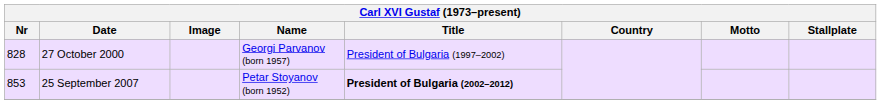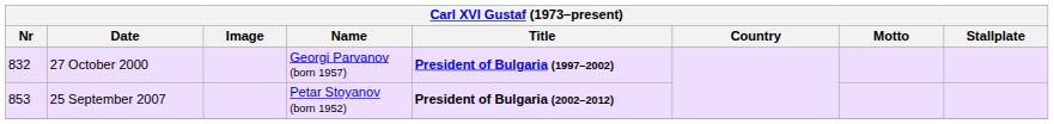 <table class="wikitable" width=100%>
 <tr>
 <th colspan=8><a href='#'>Carl XVI Gustaf</a> (1973–present)</th>
 </tr>
 <tr>
 <th width=4%>Nr</th>
 <th width=15%>Date</th>
 <th width=8%>Image</th>
 <th width=12%>Name</th>
 <th>Title</th>
 <th width=16%>Country</th>
 <th width=10%>Motto</th>
 <th width=10%>Stallplate</th>
 </tr>
 <tr bgcolor="#EEDDFF">
-<td>828</td>
+<td>832</td>
 <td>27 October 2000</td>
 <td></td>
 <td><a href='#'>Georgi Parvanov</a><br><small>(born 1957)</small></td>
-<td><a href='#'>President of Bulgaria</a> <small>(1997–2002)</small></td>
+<td><strong><a href='#'>President of Bulgaria</a> <small>(1997–2002)</small></strong></td>
 <td rowspan="2"></td>
 <td></td>
 <td></td>
 </tr>
 <tr bgcolor="#EEDDFF">
 <td>853</td>
 <td>25 September 2007</td>
 <td></td>
 <td><a href='#'>Petar Stoyanov</a><br><small>(born 1952)</small></td>
 <td><strong>President of Bulgaria <small>(2002–2012)</small></strong></td>
 <td></td>
 <td></td>
 </tr>
 <tr>
 </tr>
 </table>
